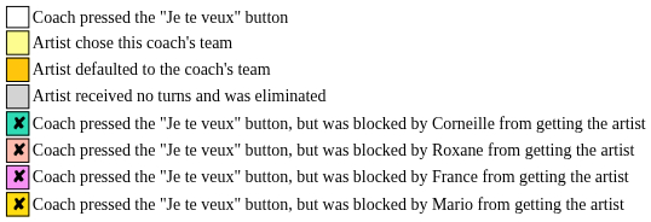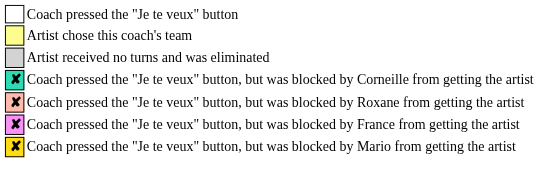 <table class="toccolours" style="font-size: 90%; white-space: nowrap;">
 <tr>
 <td style="background:white; border:1px solid black;"><strong></strong></td>
 <td>Coach pressed the "Je te veux" button</td>
 </tr>
 <tr>
 <td style="background:#fdfc8f; border:1px solid black;">    </td>
 <td>Artist chose this coach's team</td>
-</tr>
-<tr>
-<td style="background:#FFC40C; border:1px solid black;">    </td>
-<td style="padding-right: 8px">Artist defaulted to the coach's team</td>
 </tr>
 <tr>
 <td style="background:lightgrey; border:1px solid black;">    </td>
 <td>Artist received no turns and was eliminated</td>
 </tr>
 <tr>
 <td style="background:#2ddab4; border:1px solid black;"> <strong>✘</strong></td>
 <td>Coach pressed the "Je te veux" button, but was blocked by Corneille from getting the artist</td>
 </tr>
 <tr>
 <td style="background:#febaad; border:1px solid black;"> <strong>✘</strong></td>
 <td>Coach pressed the "Je te veux" button, but was blocked by Roxane from getting the artist</td>
 </tr>
 <tr>
 <td style="background:#f791f3; border:1px solid black;"> <strong>✘</strong></td>
 <td>Coach pressed the "Je te veux" button, but was blocked by France from getting the artist</td>
 </tr>
 <tr>
 <td style="background:#ffdb11; border:1px solid black;"> <strong>✘</strong></td>
 <td>Coach pressed the "Je te veux" button, but was blocked by Mario from getting the artist</td>
 </tr>
 </table>
